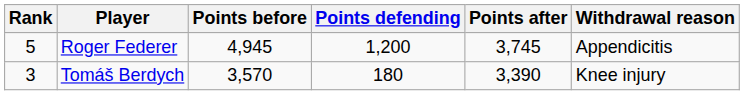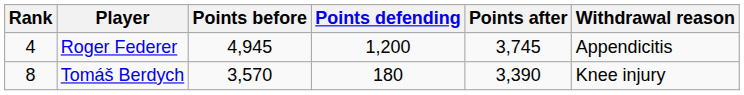 <table class="wikitable collapsible uncollapsed">
 <tr>
 <th>Rank</th>
 <th>Player</th>
 <th>Points before</th>
 <th><a href='#'>Points defending</a></th>
 <th>Points after</th>
 <th>Withdrawal reason</th>
 </tr>
 <tr>
-<td style="text-align:center;">5</td>
+<td style="text-align:center;">4</td>
 <td> <a href='#'>Roger Federer</a></td>
 <td style="text-align:center;">4,945</td>
 <td style="text-align:center;">1,200</td>
 <td style="text-align:center;">3,745</td>
 <td>Appendicitis</td>
 </tr>
 <tr>
-<td style="text-align:center;">3</td>
+<td style="text-align:center;">8</td>
 <td> <a href='#'>Tomáš Berdych</a></td>
 <td style="text-align:center;">3,570</td>
 <td style="text-align:center;">180</td>
 <td style="text-align:center;">3,390</td>
 <td>Knee injury</td>
 </tr>
 </table>
